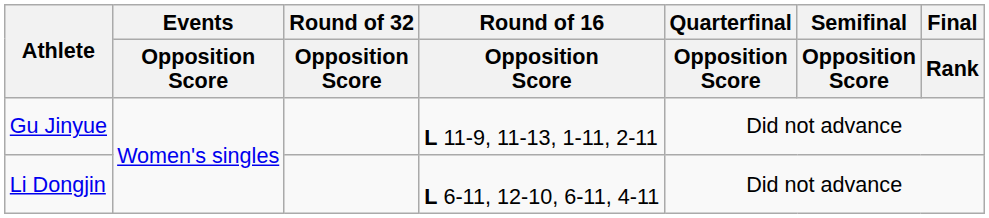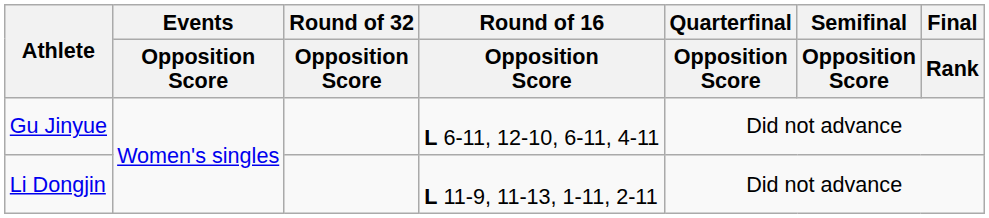 <table class="wikitable"style="text-align:left; font-size:90%">
 <tr>
 <th rowspan=2>Athlete</th>
 <th>Events</th>
 <th>Round of 32</th>
 <th>Round of 16</th>
 <th>Quarterfinal</th>
 <th>Semifinal</th>
 <th colspan=2>Final</th>
 </tr>
 <tr>
 <th>Opposition<br>Score</th>
 <th>Opposition<br>Score</th>
 <th>Opposition<br>Score</th>
 <th>Opposition<br>Score</th>
 <th>Opposition<br>Score</th>
 <th>Rank</th>
 </tr>
 <tr>
 <td><a href='#'>Gu Jinyue</a></td>
 <td rowspan=2><a href='#'>Women's singles</a></td>
 <td></td>
-<td><br><strong>L</strong> 11-9, 11-13, 1-11, 2-11</td>
+<td><br><strong>L</strong> 6-11, 12-10, 6-11, 4-11</td>
 <td colspan="4" style="text-align:center;">Did not advance</td>
 </tr>
 <tr>
 <td><a href='#'>Li Dongjin</a></td>
 <td></td>
-<td><br><strong>L</strong> 6-11, 12-10, 6-11, 4-11</td>
+<td><br><strong>L</strong> 11-9, 11-13, 1-11, 2-11</td>
 <td colspan="4" style="text-align:center;">Did not advance</td>
 </tr>
 </table>
